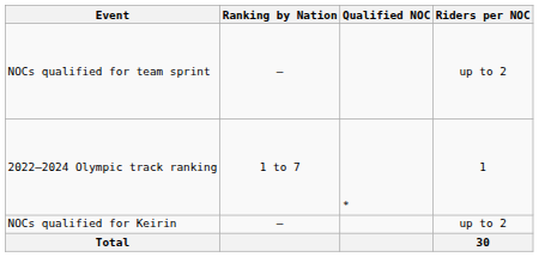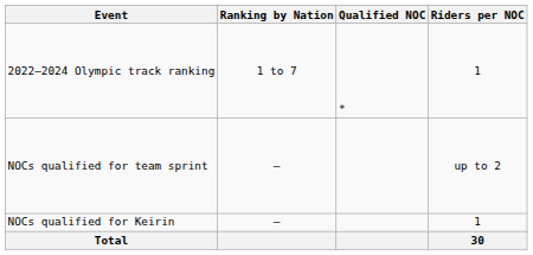 <table class="wikitable" style="text-align:center;">
 <tr>
 <th>Event</th>
 <th>Ranking by Nation</th>
 <th>Qualified NOC</th>
 <th>Riders per NOC</th>
 </tr>
 <tr>
+<td align=left>2022–2024 Olympic track ranking</td>
+<td>1 to 7</td>
+<td align=left> <br>  <br>   <br>  <br>   <br>   <br> *</td>
+<td>1</td>
+</tr>
+<tr>
 <td align=left>NOCs qualified for team sprint</td>
 <td>—</td>
 <td align=left> <br>  <br>  <br>  <br>  <br>  <br>  <br> </td>
 <td>up to 2</td>
 </tr>
 <tr>
-<td align=left>2022–2024 Olympic track ranking</td>
-<td>1 to 7</td>
-<td align=left> <br>  <br>   <br>  <br>   <br>   <br> *</td>
-<td>1</td>
-</tr>
-<tr>
 <td align=left>NOCs qualified for Keirin</td>
 <td>—</td>
 <td align=left></td>
-<td>up to 2</td>
+<td>1</td>
 </tr>
 <tr>
 <th>Total</th>
 <th></th>
 <th></th>
 <th>30</th>
 </tr>
 </table>
